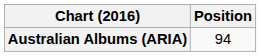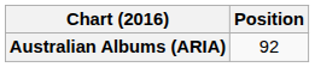 <table class="wikitable plainrowheaders" style="text-align:center">
 <tr>
 <th scope="col">Chart (2016)</th>
 <th scope="col">Position</th>
 </tr>
 <tr>
 <th scope="row">Australian Albums (ARIA)</th>
-<td>94</td>
+<td>92</td>
 </tr>
 </table>
